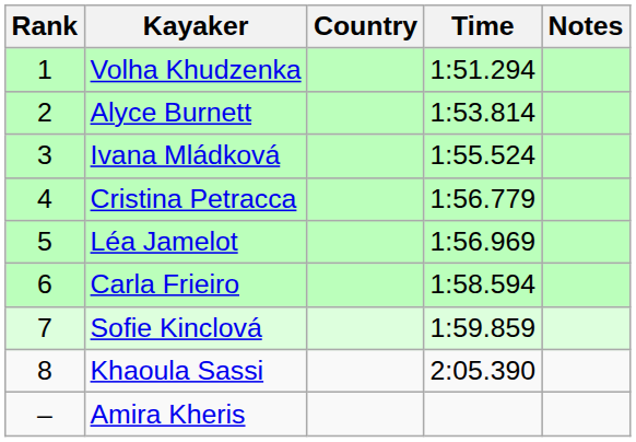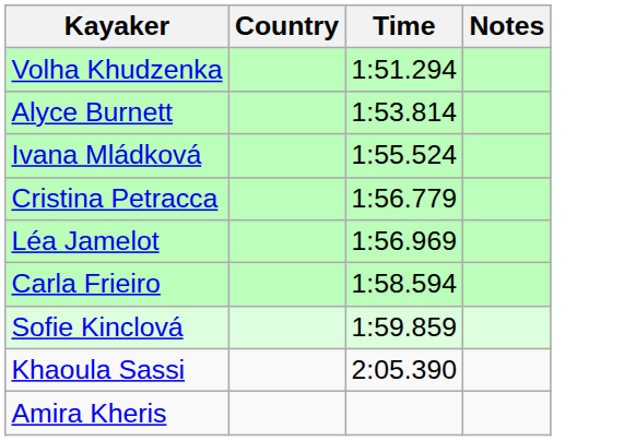 <table class="wikitable" style="text-align:center">
 <tr>
-<th>Rank</th>
 <th>Kayaker</th>
 <th>Country</th>
 <th>Time</th>
 <th>Notes</th>
 </tr>
 <tr bgcolor=bbffbb>
-<td>1</td>
 <td align="left"><a href='#'>Volha Khudzenka</a></td>
 <td align="left"></td>
 <td>1:51.294</td>
 <td></td>
 </tr>
 <tr bgcolor=bbffbb>
-<td>2</td>
 <td align="left"><a href='#'>Alyce Burnett</a></td>
 <td align="left"></td>
 <td>1:53.814</td>
 <td></td>
 </tr>
 <tr bgcolor=bbffbb>
-<td>3</td>
 <td align="left"><a href='#'>Ivana Mládková</a></td>
 <td align="left"></td>
 <td>1:55.524</td>
 <td></td>
 </tr>
 <tr bgcolor=bbffbb>
-<td>4</td>
 <td align="left"><a href='#'>Cristina Petracca</a></td>
 <td align="left"></td>
 <td>1:56.779</td>
 <td></td>
 </tr>
 <tr bgcolor=bbffbb>
-<td>5</td>
 <td align="left"><a href='#'>Léa Jamelot</a></td>
 <td align="left"></td>
 <td>1:56.969</td>
 <td></td>
 </tr>
 <tr bgcolor=bbffbb>
-<td>6</td>
 <td align="left"><a href='#'>Carla Frieiro</a></td>
 <td align="left"></td>
 <td>1:58.594</td>
 <td></td>
 </tr>
 <tr bgcolor=ddffdd>
-<td>7</td>
 <td align="left"><a href='#'>Sofie Kinclová</a></td>
 <td align="left"></td>
 <td>1:59.859</td>
 <td></td>
 </tr>
 <tr>
-<td>8</td>
 <td align="left"><a href='#'>Khaoula Sassi</a></td>
 <td align="left"></td>
 <td>2:05.390</td>
 <td></td>
 </tr>
 <tr>
-<td>–</td>
 <td align="left"><a href='#'>Amira Kheris</a></td>
 <td align="left"></td>
 <td></td>
 <td></td>
 </tr>
 </table>
